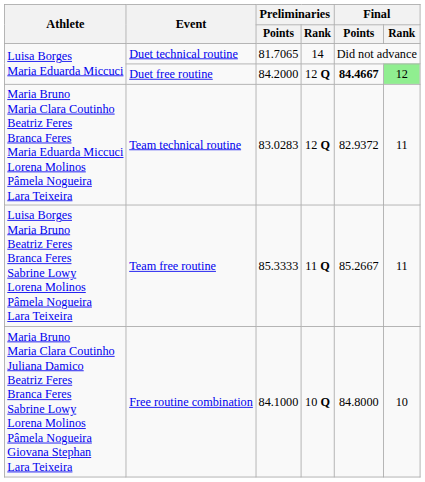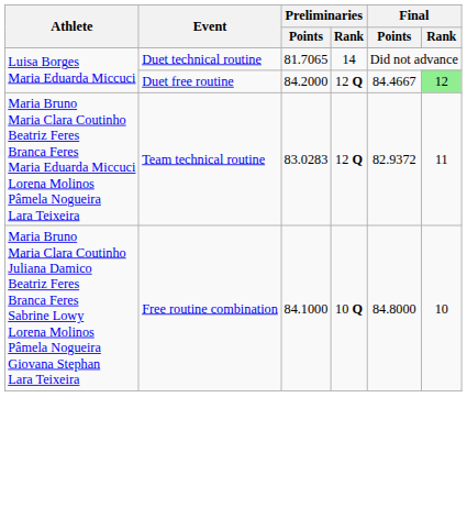 <table class=wikitable style="font-size:90%">
 <tr>
 <th rowspan="2">Athlete</th>
 <th rowspan="2">Event</th>
 <th colspan="2">Preliminaries</th>
 <th colspan="2">Final</th>
 </tr>
 <tr style="font-size:95%">
 <th>Points</th>
 <th>Rank</th>
 <th>Points</th>
 <th>Rank</th>
 </tr>
 <tr align=center>
 <td align=left rowspan=2><a href='#'>Luisa Borges</a><br><a href='#'>Maria Eduarda Miccuci</a></td>
 <td align=left><a href='#'>Duet technical routine</a></td>
 <td>81.7065</td>
 <td>14</td>
 <td colspan=2>Did not advance</td>
 </tr>
 <tr align=center>
 <td align=left><a href='#'>Duet free routine</a></td>
 <td>84.2000</td>
 <td>12 <strong>Q</strong></td>
-<td><strong>84.4667</strong></td>
+<td>84.4667</td>
 <td style="background: lightgreen;">12</td>
 </tr>
 <tr align=center>
 <td align=left><a href='#'>Maria Bruno</a><br><a href='#'>Maria Clara Coutinho</a><br><a href='#'>Beatriz Feres</a><br><a href='#'>Branca Feres</a><br><a href='#'>Maria Eduarda Miccuci</a><br><a href='#'>Lorena Molinos</a><br><a href='#'>Pâmela Nogueira</a><br><a href='#'>Lara Teixeira</a></td>
 <td align=left><a href='#'>Team technical routine</a></td>
 <td>83.0283</td>
 <td>12 <strong>Q</strong></td>
 <td>82.9372</td>
 <td>11</td>
 </tr>
 <tr align=center>
-<td align=left><a href='#'>Luisa Borges</a><br><a href='#'>Maria Bruno</a><br><a href='#'>Beatriz Feres</a><br><a href='#'>Branca Feres</a><br><a href='#'>Sabrine Lowy</a><br><a href='#'>Lorena Molinos</a><br><a href='#'>Pâmela Nogueira</a><br><a href='#'>Lara Teixeira</a></td>
-<td align=left><a href='#'>Team free routine</a></td>
-<td>85.3333</td>
-<td>11 <strong>Q</strong></td>
-<td>85.2667</td>
-<td>11</td>
-</tr>
-<tr align=center>
 <td align=left><a href='#'>Maria Bruno</a><br><a href='#'>Maria Clara Coutinho</a><br><a href='#'>Juliana Damico</a><br><a href='#'>Beatriz Feres</a><br><a href='#'>Branca Feres</a><br><a href='#'>Sabrine Lowy</a><br><a href='#'>Lorena Molinos</a><br><a href='#'>Pâmela Nogueira</a><br><a href='#'>Giovana Stephan</a><br><a href='#'>Lara Teixeira</a></td>
 <td align=left><a href='#'>Free routine combination</a></td>
 <td>84.1000</td>
 <td>10 <strong>Q</strong></td>
 <td>84.8000</td>
 <td>10</td>
 </tr>
 </table>
